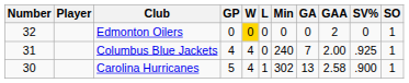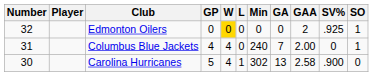 <table class="wikitable sortable" style="text-align: center;">
 <tr>
 <th>Number</th>
 <th>Player</th>
 <th>Club</th>
 <th>GP</th>
 <th>W</th>
 <th>L</th>
 <th>Min</th>
 <th>GA</th>
 <th>GAA</th>
 <th>SV%</th>
 <th>SO</th>
 </tr>
 <tr>
 <td>32</td>
 <td align="left"></td>
 <td align="left"><a href='#'>Edmonton Oilers</a></td>
 <td>0</td>
 <td style="background: gold;">0</td>
 <td>0</td>
 <td>0</td>
 <td>0</td>
 <td>2</td>
-<td>0</td>
+<td>.925</td>
 <td>1</td>
 </tr>
 <tr>
 <td>31</td>
 <td align="left"></td>
 <td align="left"><a href='#'>Columbus Blue Jackets</a></td>
 <td>4</td>
 <td>4</td>
 <td>0</td>
 <td>240</td>
 <td>7</td>
 <td>2.00</td>
-<td>.925</td>
+<td>0</td>
 <td>1</td>
 </tr>
 <tr>
 <td>30</td>
 <td align="left"></td>
 <td align="left"><a href='#'>Carolina Hurricanes</a></td>
 <td>5</td>
 <td>4</td>
 <td>1</td>
 <td>302</td>
 <td>13</td>
 <td>2.58</td>
 <td>.900</td>
-<td>1</td>
+<td>0</td>
 </tr>
 </table>
